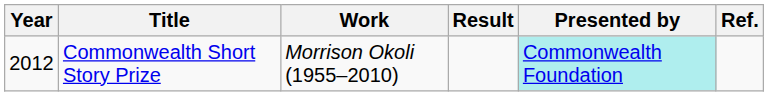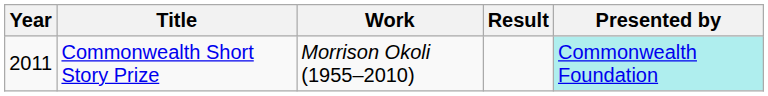 <table class="wikitable">
 <tr>
 <th>Year</th>
 <th>Title</th>
 <th>Work</th>
 <th>Result</th>
 <th>Presented by</th>
-<th><abbr>Ref.</abbr></th>
 </tr>
 <tr>
-<td>2012</td>
+<td>2011</td>
 <td><a href='#'>Commonwealth Short Story Prize</a></td>
 <td><em>Morrison Okoli</em> (1955–2010)</td>
 <td></td>
 <td style="background: paleturquoise;"><a href='#'>Commonwealth Foundation</a></td>
-<td></td>
 </tr>
 </table>
